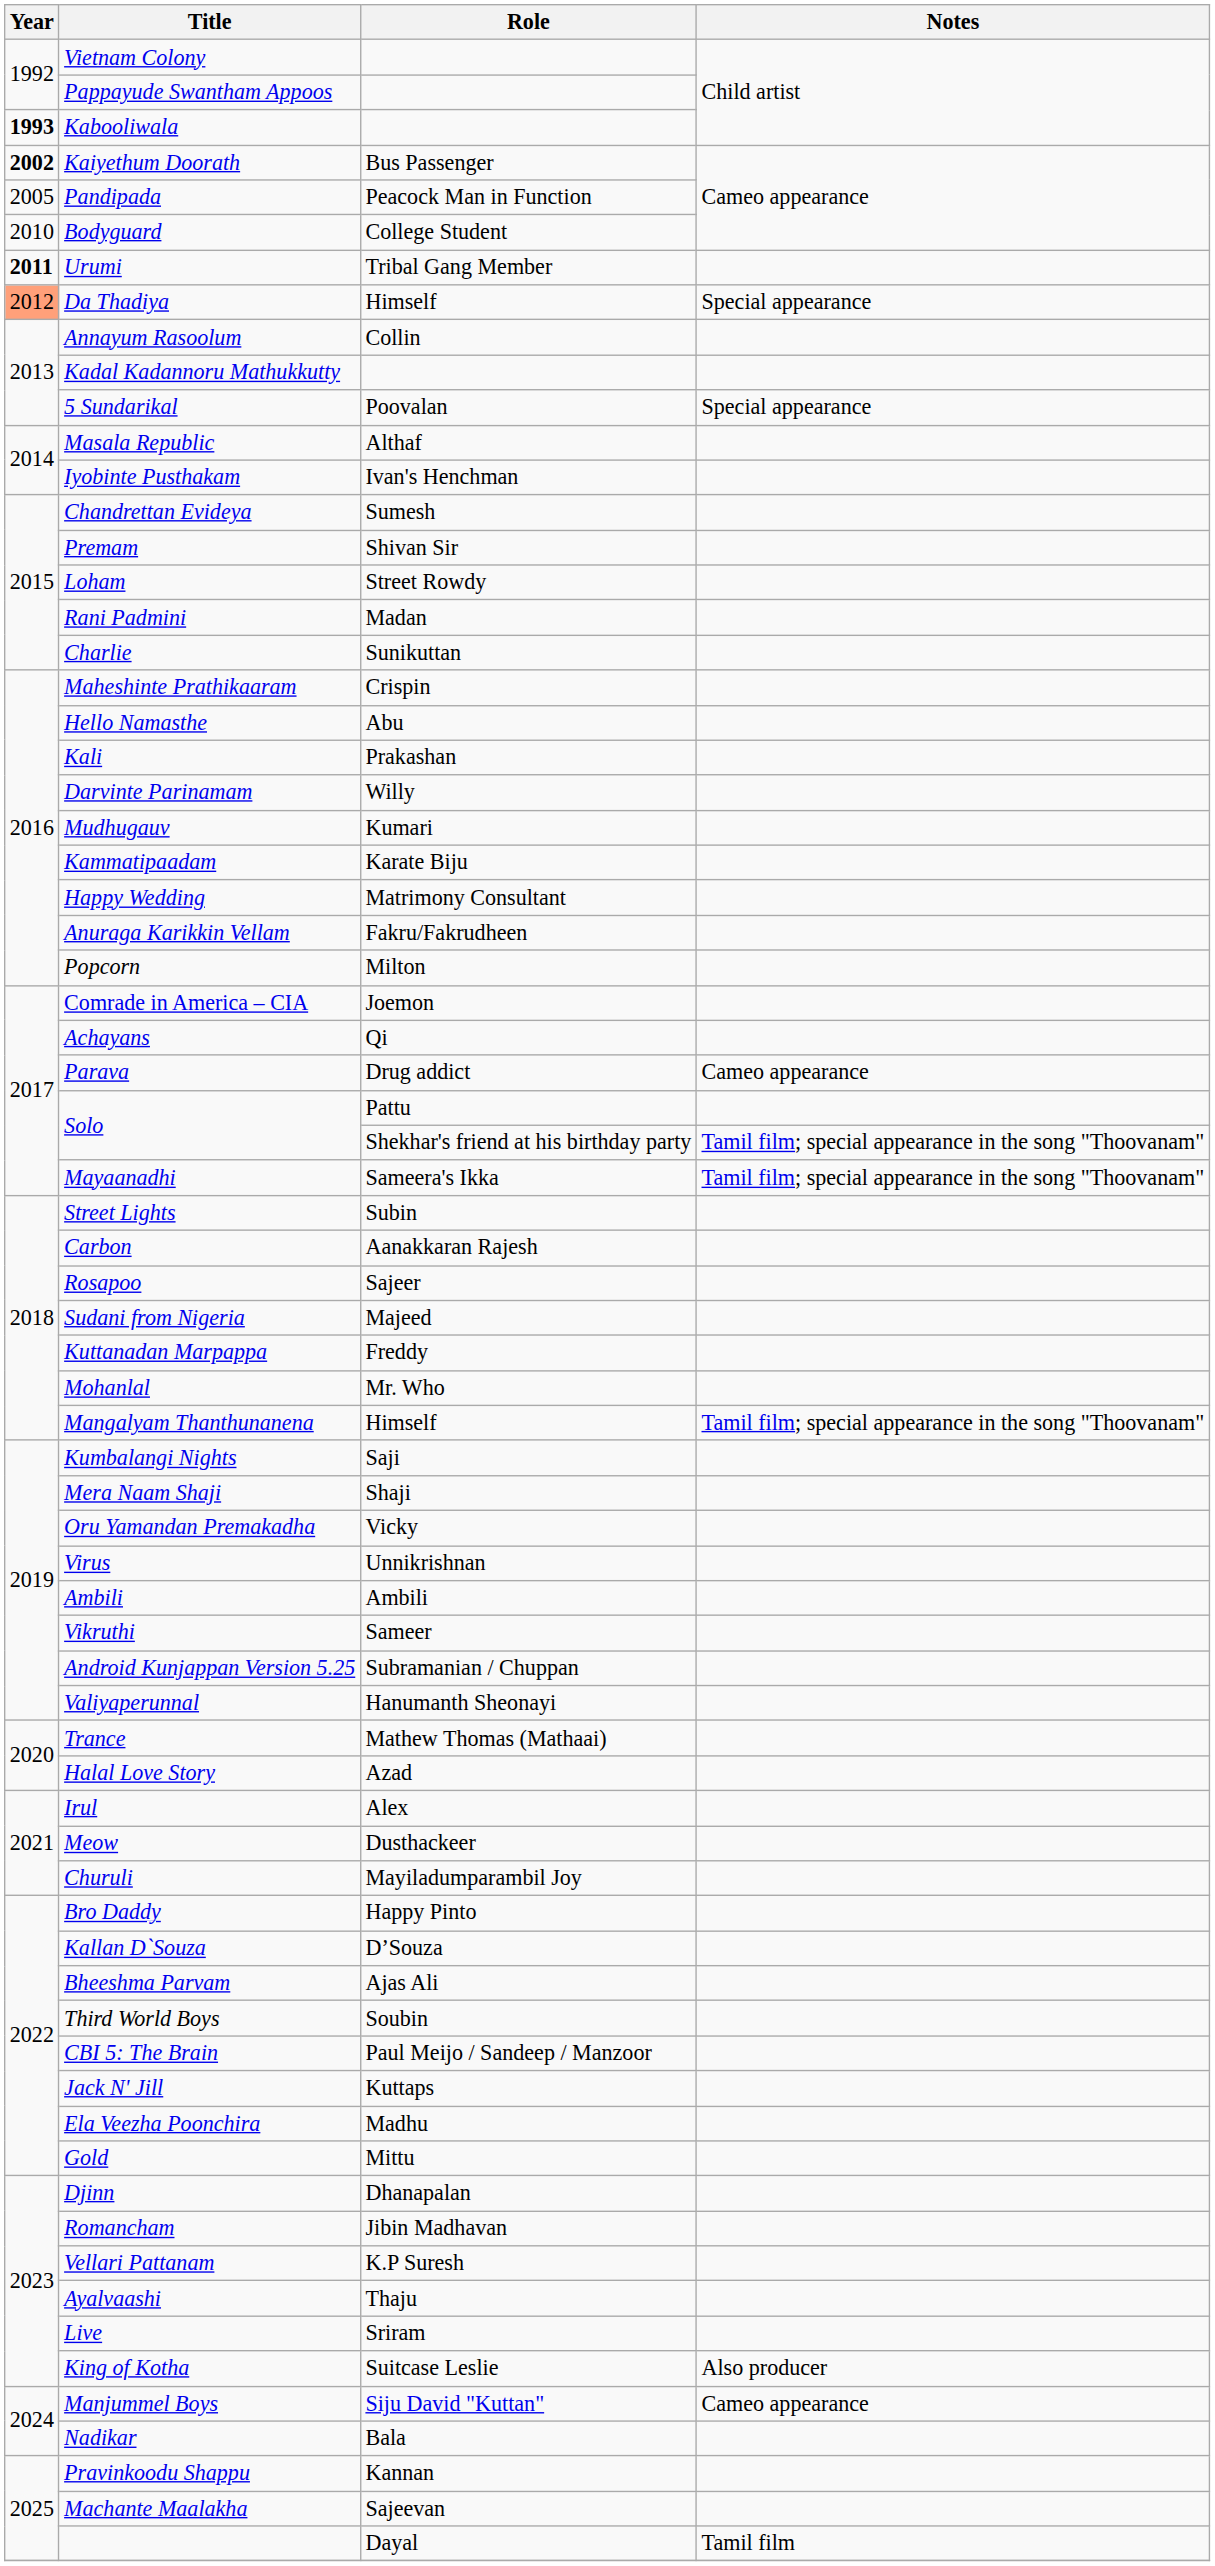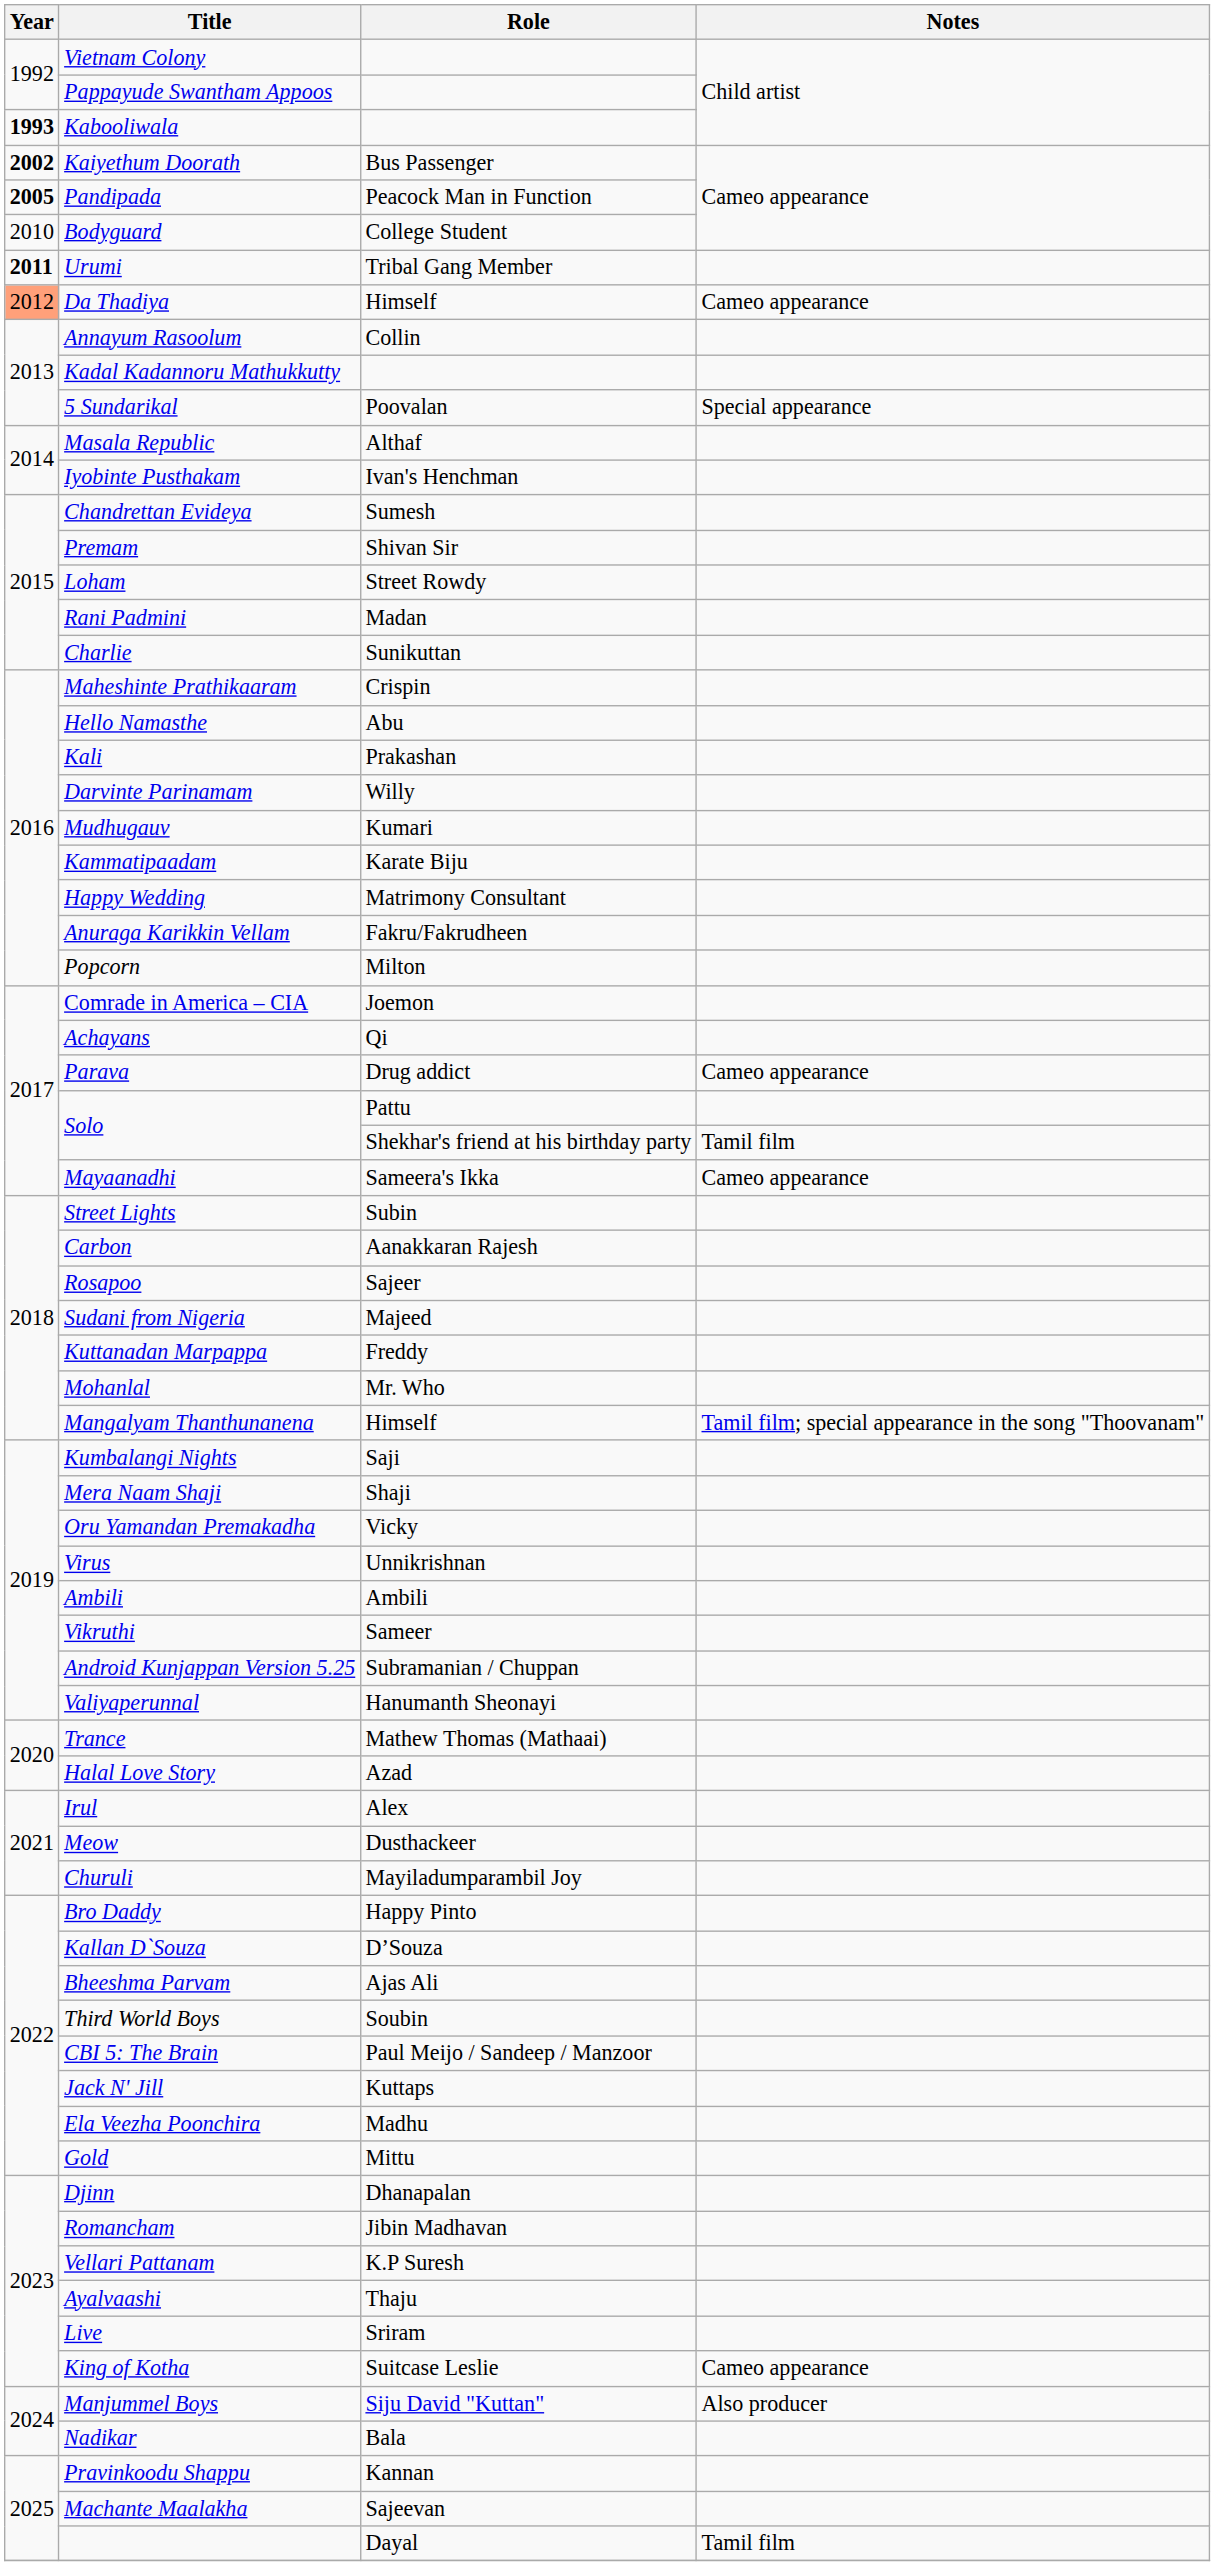 <table class="wikitable sortable">
 <tr>
 <th>Year</th>
 <th>Title</th>
 <th>Role</th>
 <th class="unsortable">Notes</th>
 </tr>
 <tr>
 <td rowspan=2>1992</td>
 <td><em><a href='#'>Vietnam Colony</a></em></td>
 <td></td>
 <td rowspan="3">Child artist</td>
 </tr>
 <tr>
 <td><em><a href='#'>Pappayude Swantham Appoos</a></em></td>
 <td></td>
 </tr>
 <tr>
 <td><strong>1993</strong></td>
 <td><em><a href='#'>Kabooliwala</a></em></td>
 <td></td>
 </tr>
 <tr>
 <td><strong>2002</strong></td>
 <td><em><a href='#'>Kaiyethum Doorath</a></em></td>
 <td>Bus Passenger</td>
 <td rowspan=3>Cameo appearance</td>
 </tr>
 <tr>
-<td>2005</td>
+<td><strong>2005</strong></td>
 <td><em><a href='#'>Pandipada</a></em></td>
 <td>Peacock Man in Function</td>
 </tr>
 <tr>
 <td>2010</td>
 <td><em><a href='#'>Bodyguard</a></em></td>
 <td>College Student</td>
 </tr>
 <tr>
 <td><strong>2011</strong></td>
 <td><em><a href='#'>Urumi</a></em></td>
 <td>Tribal Gang Member</td>
 <td></td>
 </tr>
 <tr>
 <td style="background: lightsalmon;">2012</td>
 <td><em><a href='#'>Da Thadiya</a></em></td>
 <td>Himself</td>
-<td>Special appearance</td>
+<td>Cameo appearance</td>
 </tr>
 <tr>
 <td rowspan=3>2013</td>
 <td><em><a href='#'>Annayum Rasoolum</a></em></td>
 <td>Collin</td>
 <td></td>
 </tr>
 <tr>
 <td><em><a href='#'>Kadal Kadannoru Mathukkutty</a></em></td>
 <td></td>
 <td></td>
 </tr>
 <tr>
 <td><em><a href='#'>5 Sundarikal</a></em></td>
 <td>Poovalan</td>
 <td>Special appearance</td>
 </tr>
 <tr>
 <td rowspan=2>2014</td>
 <td><em><a href='#'>Masala Republic</a></em></td>
 <td>Althaf</td>
 <td></td>
 </tr>
 <tr>
 <td><em><a href='#'>Iyobinte Pusthakam</a></em></td>
 <td>Ivan's Henchman</td>
 <td></td>
 </tr>
 <tr>
 <td rowspan=5>2015</td>
 <td><em><a href='#'>Chandrettan Evideya</a></em></td>
 <td>Sumesh</td>
 <td></td>
 </tr>
 <tr>
 <td><em><a href='#'>Premam</a></em></td>
 <td>Shivan Sir</td>
 <td></td>
 </tr>
 <tr>
 <td><em><a href='#'>Loham</a></em></td>
 <td>Street Rowdy</td>
 <td></td>
 </tr>
 <tr>
 <td><em><a href='#'>Rani Padmini</a></em></td>
 <td>Madan</td>
 <td></td>
 </tr>
 <tr>
 <td><em><a href='#'>Charlie</a></em></td>
 <td>Sunikuttan</td>
 <td></td>
 </tr>
 <tr>
 <td rowspan="9">2016</td>
 <td><em><a href='#'>Maheshinte Prathikaaram</a></em></td>
 <td>Crispin</td>
 <td></td>
 </tr>
 <tr>
 <td><em><a href='#'>Hello Namasthe</a></em></td>
 <td>Abu</td>
 <td></td>
 </tr>
 <tr>
 <td><em><a href='#'>Kali</a></em></td>
 <td>Prakashan</td>
 <td></td>
 </tr>
 <tr>
 <td><em><a href='#'>Darvinte Parinamam</a></em></td>
 <td>Willy</td>
 <td></td>
 </tr>
 <tr>
 <td><em><a href='#'>Mudhugauv</a></em></td>
 <td>Kumari</td>
 <td></td>
 </tr>
 <tr>
 <td><em><a href='#'>Kammatipaadam</a></em></td>
 <td>Karate Biju</td>
 <td></td>
 </tr>
 <tr>
 <td><em><a href='#'>Happy Wedding</a></em></td>
 <td>Matrimony Consultant</td>
 <td></td>
 </tr>
 <tr>
 <td><em><a href='#'>Anuraga Karikkin Vellam</a></em></td>
 <td>Fakru/Fakrudheen</td>
 <td></td>
 </tr>
 <tr>
 <td><em>Popcorn</em></td>
 <td>Milton</td>
 <td></td>
 </tr>
 <tr>
 <td rowspan="6">2017</td>
 <td><em><a href='#'></em>Comrade in America – CIA<em></a></em></td>
 <td>Joemon</td>
 <td></td>
 </tr>
 <tr>
 <td><em><a href='#'>Achayans</a></em></td>
 <td>Qi</td>
 <td></td>
 </tr>
 <tr>
 <td><em><a href='#'>Parava</a></em></td>
 <td>Drug addict</td>
 <td>Cameo appearance</td>
 </tr>
 <tr>
 <td rowspan="2"><em><a href='#'>Solo</a></em></td>
 <td>Pattu</td>
 <td></td>
 </tr>
 <tr>
 <td>Shekhar's friend at his birthday party</td>
-<td><a href='#'>Tamil film</a>; special appearance in the song "Thoovanam"</td>
+<td>Tamil film</td>
 </tr>
 <tr>
 <td><em><a href='#'>Mayaanadhi</a></em></td>
 <td>Sameera's Ikka</td>
-<td><a href='#'>Tamil film</a>; special appearance in the song "Thoovanam"</td>
+<td>Cameo appearance</td>
 </tr>
 <tr>
 <td rowspan="7">2018</td>
 <td><em><a href='#'>Street Lights</a></em></td>
 <td>Subin</td>
 <td></td>
 </tr>
 <tr>
 <td><em><a href='#'>Carbon</a></em></td>
 <td>Aanakkaran Rajesh</td>
 <td></td>
 </tr>
 <tr>
 <td><em><a href='#'>Rosapoo</a></em></td>
 <td>Sajeer</td>
 <td></td>
 </tr>
 <tr>
 <td><em><a href='#'>Sudani from Nigeria</a></em></td>
 <td>Majeed</td>
 <td></td>
 </tr>
 <tr>
 <td><em><a href='#'>Kuttanadan Marpappa</a></em></td>
 <td>Freddy</td>
 <td></td>
 </tr>
 <tr>
 <td><em><a href='#'>Mohanlal</a></em></td>
 <td>Mr. Who</td>
 <td></td>
 </tr>
 <tr>
 <td><em><a href='#'>Mangalyam Thanthunanena</a></em></td>
 <td>Himself</td>
 <td><a href='#'>Tamil film</a>; special appearance in the song "Thoovanam"</td>
 </tr>
 <tr>
 <td rowspan="8">2019</td>
 <td><em><a href='#'>Kumbalangi Nights</a></em></td>
 <td>Saji</td>
 <td></td>
 </tr>
 <tr>
 <td><em><a href='#'>Mera Naam Shaji</a></em></td>
 <td>Shaji</td>
 <td></td>
 </tr>
 <tr>
 <td><em><a href='#'>Oru Yamandan Premakadha</a></em></td>
 <td>Vicky</td>
 <td></td>
 </tr>
 <tr>
 <td><em><a href='#'>Virus</a></em></td>
 <td>Unnikrishnan</td>
 <td></td>
 </tr>
 <tr>
 <td><em><a href='#'>Ambili</a></em></td>
 <td>Ambili</td>
 <td></td>
 </tr>
 <tr>
 <td><em><a href='#'>Vikruthi</a></em></td>
 <td>Sameer</td>
 <td></td>
 </tr>
 <tr>
 <td><em><a href='#'>Android Kunjappan Version 5.25</a></em></td>
 <td>Subramanian / Chuppan</td>
 <td></td>
 </tr>
 <tr>
 <td><em><a href='#'>Valiyaperunnal</a></em></td>
 <td>Hanumanth Sheonayi</td>
 <td></td>
 </tr>
 <tr>
 <td rowspan="2">2020</td>
 <td><em><a href='#'>Trance</a></em></td>
 <td>Mathew Thomas (Mathaai)</td>
 <td></td>
 </tr>
 <tr>
 <td><em><a href='#'>Halal Love Story</a></em></td>
 <td>Azad</td>
 <td></td>
 </tr>
 <tr>
 <td rowspan="3">2021</td>
 <td><em><a href='#'>Irul</a></em></td>
 <td>Alex</td>
 <td></td>
 </tr>
 <tr>
 <td><em><a href='#'>Meow</a></em></td>
 <td>Dusthackeer</td>
 <td></td>
 </tr>
 <tr>
 <td><em><a href='#'>Churuli</a></em></td>
 <td>Mayiladumparambil Joy</td>
 <td></td>
 </tr>
 <tr>
 <td rowspan=8>2022</td>
 <td><em><a href='#'>Bro Daddy</a></em></td>
 <td>Happy Pinto</td>
 <td></td>
 </tr>
 <tr>
 <td><em><a href='#'>Kallan D`Souza</a></em></td>
 <td>D’Souza</td>
 <td></td>
 </tr>
 <tr>
 <td><em><a href='#'>Bheeshma Parvam</a></em></td>
 <td>Ajas Ali</td>
 <td></td>
 </tr>
 <tr>
 <td><em>Third World Boys</em></td>
 <td>Soubin</td>
 <td></td>
 </tr>
 <tr>
 <td><em><a href='#'>CBI 5: The Brain</a></em></td>
 <td>Paul Meijo / Sandeep / Manzoor</td>
 <td></td>
 </tr>
 <tr>
 <td><em><a href='#'>Jack N' Jill</a></em></td>
 <td>Kuttaps</td>
 <td></td>
 </tr>
 <tr>
 <td><em><a href='#'>Ela Veezha Poonchira</a></em></td>
 <td>Madhu</td>
 <td></td>
 </tr>
 <tr>
 <td><em><a href='#'>Gold</a></em></td>
 <td>Mittu</td>
 <td></td>
 </tr>
 <tr>
 <td rowspan=6>2023</td>
 <td><em><a href='#'>Djinn</a></em></td>
 <td>Dhanapalan</td>
 <td></td>
 </tr>
 <tr>
 <td><em><a href='#'>Romancham</a></em></td>
 <td>Jibin Madhavan</td>
 <td></td>
 </tr>
 <tr>
 <td><em><a href='#'>Vellari Pattanam</a></em></td>
 <td>K.P Suresh</td>
 <td></td>
 </tr>
 <tr>
 <td><em><a href='#'>Ayalvaashi</a></em></td>
 <td>Thaju</td>
 <td></td>
 </tr>
 <tr>
 <td><em><a href='#'>Live</a></em></td>
 <td>Sriram</td>
 <td></td>
 </tr>
 <tr>
 <td><em><a href='#'>King of Kotha</a></em></td>
 <td>Suitcase Leslie</td>
-<td>Also producer</td>
+<td>Cameo appearance</td>
 </tr>
 <tr>
 <td rowspan=2>2024</td>
 <td><em><a href='#'>Manjummel Boys</a></em></td>
 <td><a href='#'>Siju David "Kuttan"</a></td>
-<td>Cameo appearance</td>
+<td>Also producer</td>
 </tr>
 <tr>
 <td><em><a href='#'>Nadikar</a></em></td>
 <td>Bala</td>
 <td></td>
 </tr>
 <tr>
 <td rowspan=3>2025</td>
 <td><em><a href='#'>Pravinkoodu Shappu</a></em></td>
 <td>Kannan</td>
 <td></td>
 </tr>
 <tr>
 <td><em><a href='#'>Machante Maalakha</a></em></td>
 <td>Sajeevan</td>
 <td></td>
 </tr>
 <tr>
 <td></td>
 <td>Dayal</td>
 <td>Tamil film</td>
 </tr>
 <tr>
 </tr>
 </table>
